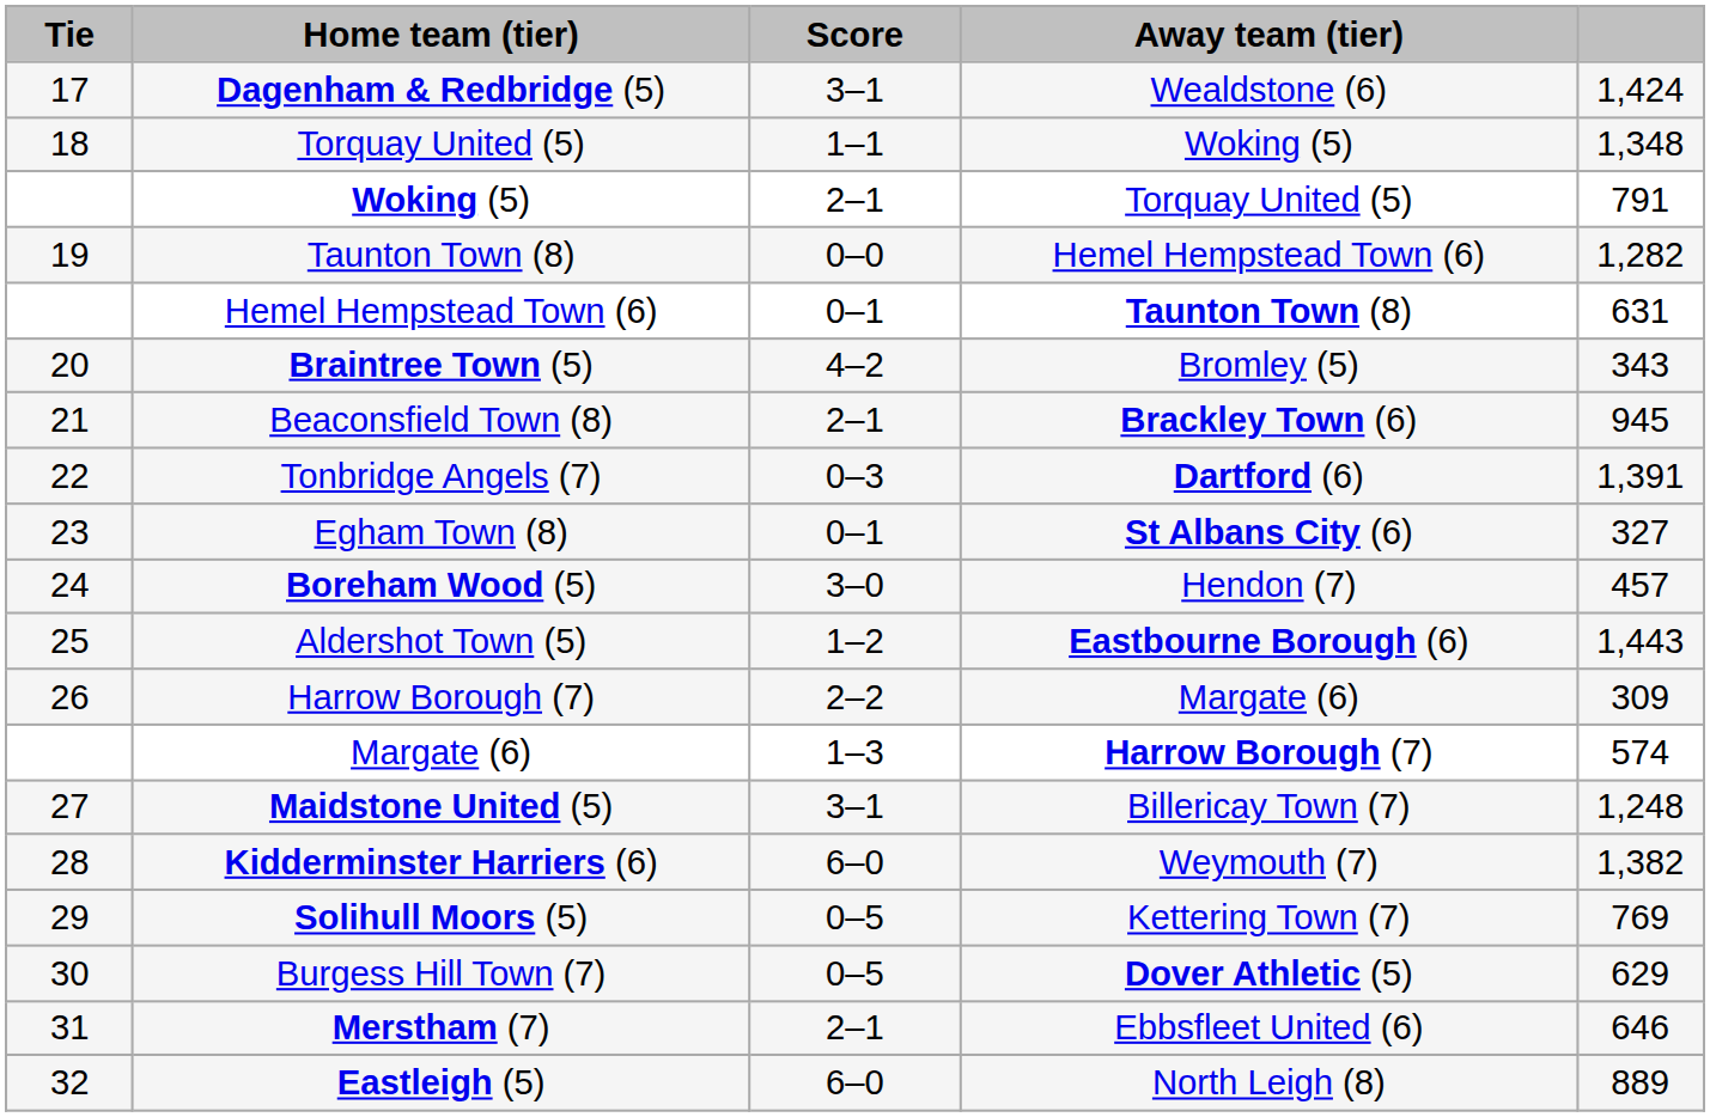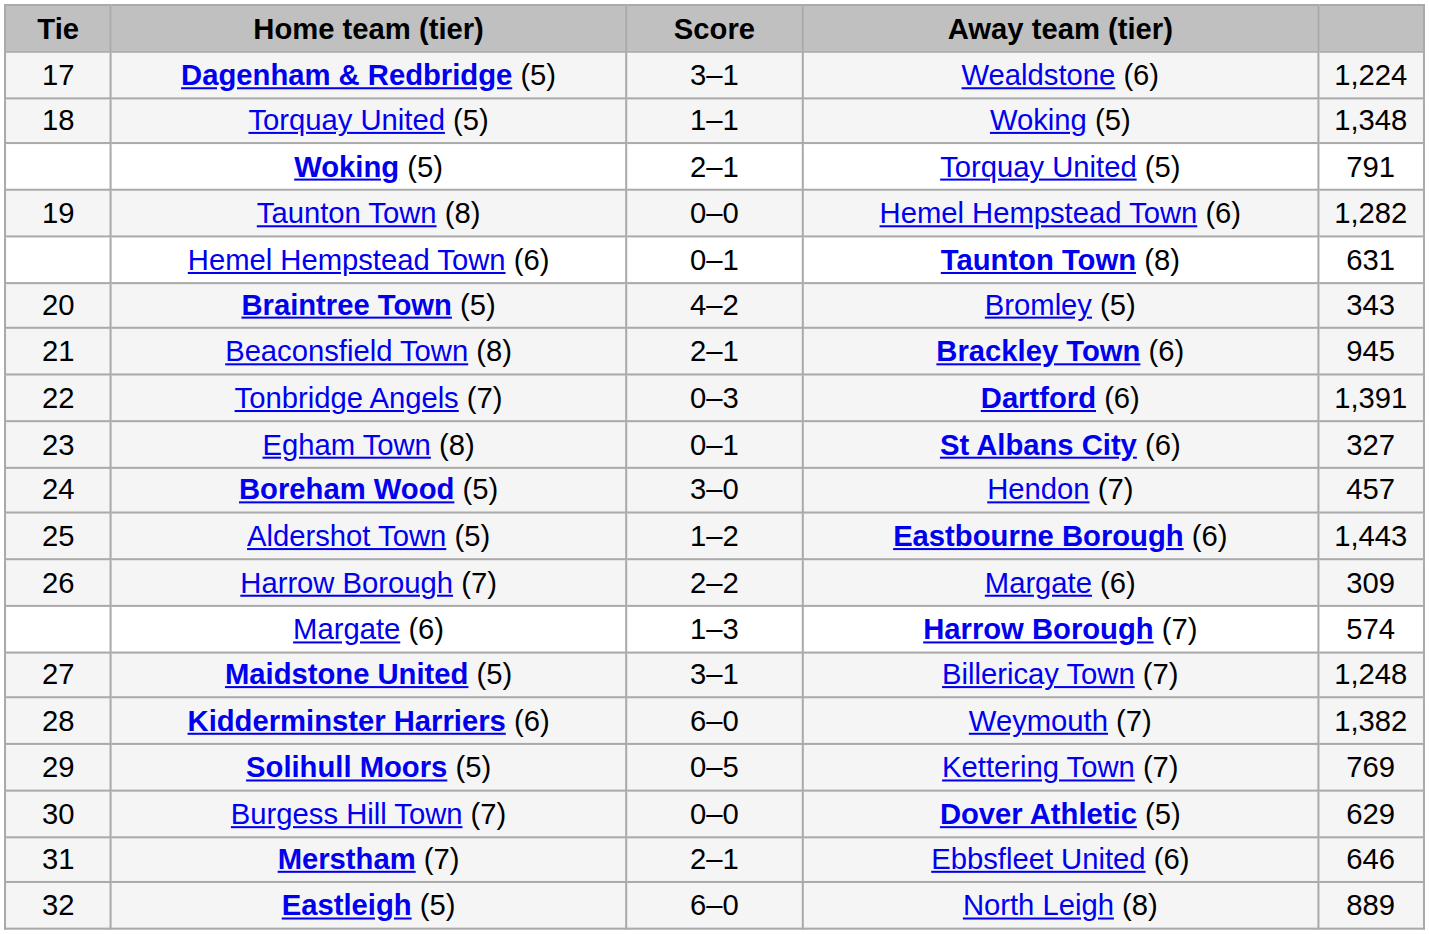 <table class="wikitable" style="width: 700px; background:WhiteSmoke; text-align:center; font-size:90%">
 <tr>
 <td scope="col" style="width:  7.50%; background:silver;"><strong>Tie</strong></td>
 <td scope="col" style="width: 36.25%; background:silver;"><strong>Home team (tier)</strong></td>
 <td scope="col" style="width: 12.50%; background:silver;"><strong>Score</strong></td>
 <td scope="col" style="width: 36.25%; background:silver;"><strong>Away team (tier)</strong></td>
 <td scope="col" style="width:  7.50%; background:silver;"><strong></strong></td>
 </tr>
 <tr>
 <td>17</td>
 <td><strong><a href='#'>Dagenham & Redbridge</a></strong> (5)</td>
 <td>3–1</td>
 <td><a href='#'>Wealdstone</a> (6)</td>
-<td>1,424</td>
+<td>1,224</td>
 </tr>
 <tr>
 <td>18</td>
 <td><a href='#'>Torquay United</a> (5)</td>
 <td>1–1</td>
 <td><a href='#'>Woking</a> (5)</td>
 <td>1,348</td>
 </tr>
 <tr style="background:white;">
 <td><em></em></td>
 <td><strong><a href='#'>Woking</a></strong> (5)</td>
 <td>2–1</td>
 <td><a href='#'>Torquay United</a> (5)</td>
 <td>791</td>
 </tr>
 <tr>
 <td>19</td>
 <td><a href='#'>Taunton Town</a> (8)</td>
 <td>0–0</td>
 <td><a href='#'>Hemel Hempstead Town</a> (6)</td>
 <td>1,282</td>
 </tr>
 <tr style="background:white;">
 <td><em></em></td>
 <td><a href='#'>Hemel Hempstead Town</a> (6)</td>
 <td>0–1</td>
 <td><strong><a href='#'>Taunton Town</a></strong> (8)</td>
 <td>631</td>
 </tr>
 <tr>
 <td>20</td>
 <td><strong><a href='#'>Braintree Town</a></strong> (5)</td>
 <td>4–2</td>
 <td><a href='#'>Bromley</a> (5)</td>
 <td>343</td>
 </tr>
 <tr>
 <td>21</td>
 <td><a href='#'>Beaconsfield Town</a> (8)</td>
 <td>2–1</td>
 <td><strong><a href='#'>Brackley Town</a></strong> (6)</td>
 <td>945</td>
 </tr>
 <tr>
 <td>22</td>
 <td><a href='#'>Tonbridge Angels</a> (7)</td>
 <td>0–3</td>
 <td><strong><a href='#'>Dartford</a></strong> (6)</td>
 <td>1,391</td>
 </tr>
 <tr>
 <td>23</td>
 <td><a href='#'>Egham Town</a> (8)</td>
 <td>0–1</td>
 <td><strong><a href='#'>St Albans City</a></strong> (6)</td>
 <td>327</td>
 </tr>
 <tr>
 <td>24</td>
 <td><strong><a href='#'>Boreham Wood</a></strong> (5)</td>
 <td>3–0</td>
 <td><a href='#'>Hendon</a> (7)</td>
 <td>457</td>
 </tr>
 <tr>
 <td>25</td>
 <td><a href='#'>Aldershot Town</a> (5)</td>
 <td>1–2</td>
 <td><strong><a href='#'>Eastbourne Borough</a></strong> (6)</td>
 <td>1,443</td>
 </tr>
 <tr>
 <td>26</td>
 <td><a href='#'>Harrow Borough</a> (7)</td>
 <td>2–2</td>
 <td><a href='#'>Margate</a> (6)</td>
 <td>309</td>
 </tr>
 <tr style="background:white;">
 <td><em></em></td>
 <td><a href='#'>Margate</a> (6)</td>
 <td>1–3</td>
 <td><strong><a href='#'>Harrow Borough</a></strong> (7)</td>
 <td>574</td>
 </tr>
 <tr>
 <td>27</td>
 <td><strong><a href='#'>Maidstone United</a></strong> (5)</td>
 <td>3–1</td>
 <td><a href='#'>Billericay Town</a> (7)</td>
 <td>1,248</td>
 </tr>
 <tr>
 <td>28</td>
 <td><strong><a href='#'>Kidderminster Harriers</a></strong> (6)</td>
 <td>6–0</td>
 <td><a href='#'>Weymouth</a> (7)</td>
 <td>1,382</td>
 </tr>
 <tr>
 <td>29</td>
 <td><strong><a href='#'>Solihull Moors</a></strong> (5)</td>
 <td>0–5</td>
 <td><a href='#'>Kettering Town</a> (7)</td>
 <td>769</td>
 </tr>
 <tr>
 <td>30</td>
 <td><a href='#'>Burgess Hill Town</a> (7)</td>
-<td>0–5</td>
+<td>0–0</td>
 <td><strong><a href='#'>Dover Athletic</a></strong> (5)</td>
 <td>629</td>
 </tr>
 <tr>
 <td>31</td>
 <td><strong><a href='#'>Merstham</a></strong> (7)</td>
 <td>2–1</td>
 <td><a href='#'>Ebbsfleet United</a> (6)</td>
 <td>646</td>
 </tr>
 <tr>
 <td>32</td>
 <td><strong><a href='#'>Eastleigh</a></strong> (5)</td>
 <td>6–0</td>
 <td><a href='#'>North Leigh</a> (8)</td>
 <td>889</td>
 </tr>
 </table>
